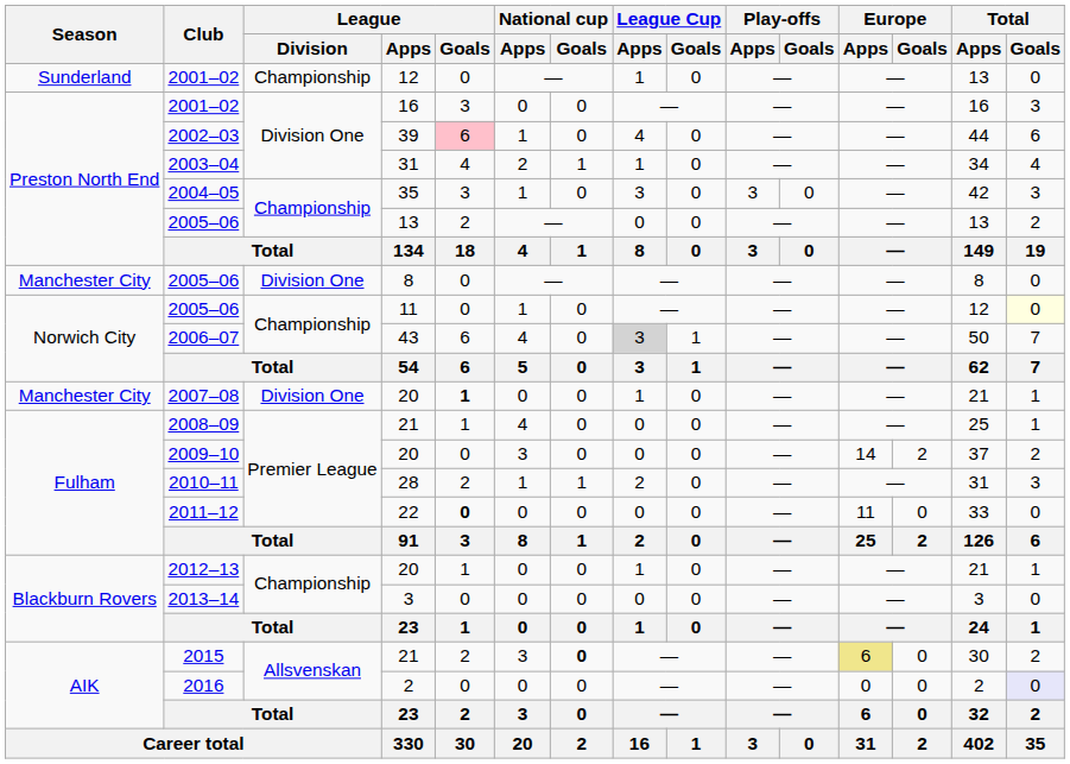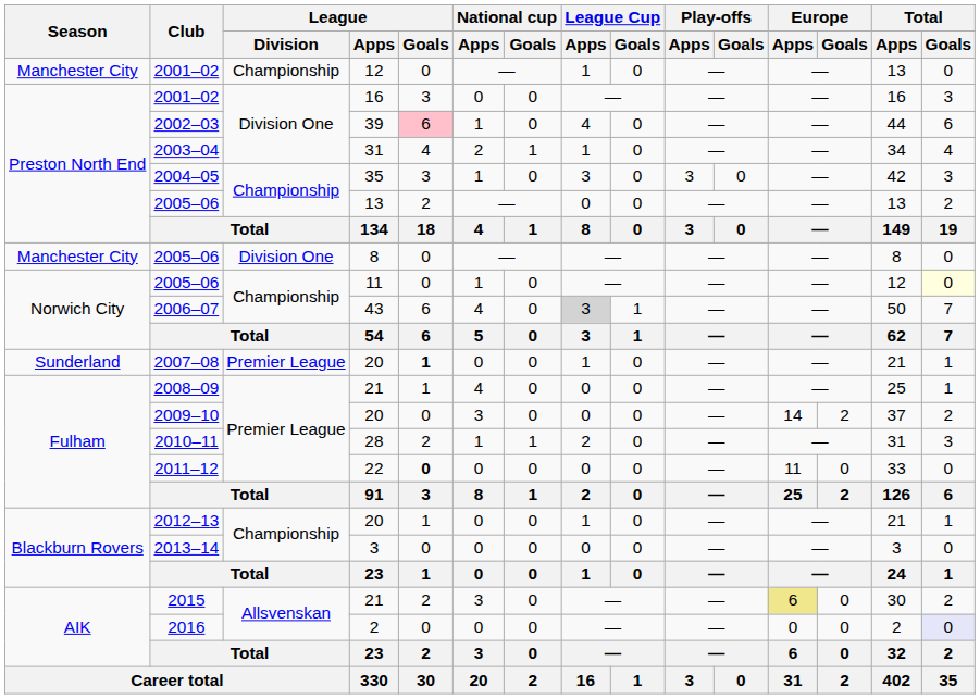 <table class="wikitable" style="text-align:center">
 <tr>
 <th rowspan="2">Season</th>
 <th rowspan="2">Club</th>
 <th colspan="3">League</th>
 <th colspan="2">National cup</th>
 <th colspan="2"><a href='#'>League Cup</a></th>
 <th colspan="2">Play-offs</th>
 <th colspan="2">Europe</th>
 <th colspan="2">Total</th>
 </tr>
 <tr>
 <th>Division</th>
 <th>Apps</th>
 <th>Goals</th>
 <th>Apps</th>
 <th>Goals</th>
 <th>Apps</th>
 <th>Goals</th>
 <th>Apps</th>
 <th>Goals</th>
 <th>Apps</th>
 <th>Goals</th>
 <th>Apps</th>
 <th>Goals</th>
 </tr>
 <tr>
-<td><a href='#'>Sunderland</a></td>
+<td><a href='#'>Manchester City</a></td>
 <td><a href='#'>2001–02</a></td>
 <td>Championship</td>
 <td>12</td>
 <td>0</td>
 <td colspan="2">—</td>
 <td>1</td>
 <td>0</td>
 <td colspan="2">—</td>
 <td colspan="2">—</td>
 <td>13</td>
 <td>0</td>
 </tr>
 <tr>
 <td rowspan="6"><a href='#'>Preston North End</a></td>
 <td><a href='#'>2001–02</a></td>
 <td rowspan="3">Division One</td>
 <td>16</td>
 <td>3</td>
 <td>0</td>
 <td>0</td>
 <td colspan="2">—</td>
 <td colspan="2">—</td>
 <td colspan="2">—</td>
 <td>16</td>
 <td>3</td>
 </tr>
 <tr>
 <td><a href='#'>2002–03</a></td>
 <td>39</td>
 <td style="background: pink;">6</td>
 <td>1</td>
 <td>0</td>
 <td>4</td>
 <td>0</td>
 <td colspan="2">—</td>
 <td colspan="2">—</td>
 <td>44</td>
 <td>6</td>
 </tr>
 <tr>
 <td><a href='#'>2003–04</a></td>
 <td>31</td>
 <td>4</td>
 <td>2</td>
 <td>1</td>
 <td>1</td>
 <td>0</td>
 <td colspan="2">—</td>
 <td colspan="2">—</td>
 <td>34</td>
 <td>4</td>
 </tr>
 <tr>
 <td><a href='#'>2004–05</a></td>
 <td rowspan="2"><a href='#'>Championship</a></td>
 <td>35</td>
 <td>3</td>
 <td>1</td>
 <td>0</td>
 <td>3</td>
 <td>0</td>
 <td>3</td>
 <td>0</td>
 <td colspan="2">—</td>
 <td>42</td>
 <td>3</td>
 </tr>
 <tr>
 <td><a href='#'>2005–06</a></td>
 <td>13</td>
 <td>2</td>
 <td colspan="2">—</td>
 <td>0</td>
 <td>0</td>
 <td colspan="2">—</td>
 <td colspan="2">—</td>
 <td>13</td>
 <td>2</td>
 </tr>
 <tr>
 <th colspan="2">Total</th>
 <th>134</th>
 <th>18</th>
 <th>4</th>
 <th>1</th>
 <th>8</th>
 <th>0</th>
 <th>3</th>
 <th>0</th>
 <th colspan="2">—</th>
 <th>149</th>
 <th>19</th>
 </tr>
 <tr>
 <td><a href='#'>Manchester City</a></td>
 <td><a href='#'>2005–06</a></td>
 <td><a href='#'>Division One</a></td>
 <td>8</td>
 <td>0</td>
 <td colspan="2">—</td>
 <td colspan="2">—</td>
 <td colspan="2">—</td>
 <td colspan="2">—</td>
 <td>8</td>
 <td>0</td>
 </tr>
 <tr>
 <td rowspan="3">Norwich City</td>
 <td><a href='#'>2005–06</a></td>
 <td rowspan="2">Championship</td>
 <td>11</td>
 <td>0</td>
 <td>1</td>
 <td>0</td>
 <td colspan="2">—</td>
 <td colspan="2">—</td>
 <td colspan="2">—</td>
 <td>12</td>
 <td style="background: lightyellow;">0</td>
 </tr>
 <tr>
 <td><a href='#'>2006–07</a></td>
 <td>43</td>
 <td>6</td>
 <td>4</td>
 <td>0</td>
 <td style="background: lightgrey;">3</td>
 <td>1</td>
 <td colspan="2">—</td>
 <td colspan="2">—</td>
 <td>50</td>
 <td>7</td>
 </tr>
 <tr>
 <th colspan="2">Total</th>
 <th>54</th>
 <th>6</th>
 <th>5</th>
 <th>0</th>
 <th>3</th>
 <th>1</th>
 <th colspan="2">—</th>
 <th colspan="2">—</th>
 <th>62</th>
 <th>7</th>
 </tr>
 <tr>
-<td><a href='#'>Manchester City</a></td>
+<td><a href='#'>Sunderland</a></td>
 <td><a href='#'>2007–08</a></td>
-<td><a href='#'>Division One</a></td>
+<td><a href='#'>Premier League</a></td>
 <td>20</td>
 <td><strong>1</strong></td>
 <td>0</td>
 <td>0</td>
 <td>1</td>
 <td>0</td>
 <td colspan="2">—</td>
 <td colspan="2">—</td>
 <td>21</td>
 <td>1</td>
 </tr>
 <tr>
 <td rowspan="5"><a href='#'>Fulham</a></td>
 <td><a href='#'>2008–09</a></td>
 <td rowspan="4">Premier League</td>
 <td>21</td>
 <td>1</td>
 <td>4</td>
 <td>0</td>
 <td>0</td>
 <td>0</td>
 <td colspan="2">—</td>
 <td colspan="2">—</td>
 <td>25</td>
 <td>1</td>
 </tr>
 <tr>
 <td><a href='#'>2009–10</a></td>
 <td>20</td>
 <td>0</td>
 <td>3</td>
 <td>0</td>
 <td>0</td>
 <td>0</td>
 <td colspan="2">—</td>
 <td>14</td>
 <td>2</td>
 <td>37</td>
 <td>2</td>
 </tr>
 <tr>
 <td><a href='#'>2010–11</a></td>
 <td>28</td>
 <td>2</td>
 <td>1</td>
 <td>1</td>
 <td>2</td>
 <td>0</td>
 <td colspan="2">—</td>
 <td colspan="2">—</td>
 <td>31</td>
 <td>3</td>
 </tr>
 <tr>
 <td><a href='#'>2011–12</a></td>
 <td>22</td>
 <td><strong>0</strong></td>
 <td>0</td>
 <td>0</td>
 <td>0</td>
 <td>0</td>
 <td colspan="2">—</td>
 <td>11</td>
 <td>0</td>
 <td>33</td>
 <td>0</td>
 </tr>
 <tr>
 <th colspan="2">Total</th>
 <th>91</th>
 <th>3</th>
 <th>8</th>
 <th>1</th>
 <th>2</th>
 <th>0</th>
 <th colspan="2">—</th>
 <th>25</th>
 <th>2</th>
 <th>126</th>
 <th>6</th>
 </tr>
 <tr>
 <td rowspan="3"><a href='#'>Blackburn Rovers</a></td>
 <td><a href='#'>2012–13</a></td>
 <td rowspan="2">Championship</td>
 <td>20</td>
 <td>1</td>
 <td>0</td>
 <td>0</td>
 <td>1</td>
 <td>0</td>
 <td colspan="2">—</td>
 <td colspan="2">—</td>
 <td>21</td>
 <td>1</td>
 </tr>
 <tr>
 <td><a href='#'>2013–14</a></td>
 <td>3</td>
 <td>0</td>
 <td>0</td>
 <td>0</td>
 <td>0</td>
 <td>0</td>
 <td colspan="2">—</td>
 <td colspan="2">—</td>
 <td>3</td>
 <td>0</td>
 </tr>
 <tr>
 <th colspan="2">Total</th>
 <th>23</th>
 <th>1</th>
 <th>0</th>
 <th>0</th>
 <th>1</th>
 <th>0</th>
 <th colspan="2">—</th>
 <th colspan="2">—</th>
 <th>24</th>
 <th>1</th>
 </tr>
 <tr>
 <td rowspan="3"><a href='#'>AIK</a></td>
 <td><a href='#'>2015</a></td>
 <td rowspan="2"><a href='#'>Allsvenskan</a></td>
 <td>21</td>
 <td>2</td>
 <td>3</td>
-<td><strong>0</strong></td>
+<td>0</td>
 <td colspan="2">—</td>
 <td colspan="2">—</td>
 <td style="background: khaki;">6</td>
 <td>0</td>
 <td>30</td>
 <td>2</td>
 </tr>
 <tr>
 <td><a href='#'>2016</a></td>
 <td>2</td>
 <td>0</td>
 <td>0</td>
 <td>0</td>
 <td colspan="2">—</td>
 <td colspan="2">—</td>
 <td>0</td>
 <td>0</td>
 <td>2</td>
 <td style="background: lavender;">0</td>
 </tr>
 <tr>
 <th colspan="2">Total</th>
 <th>23</th>
 <th>2</th>
 <th>3</th>
 <th>0</th>
 <th colspan="2">—</th>
 <th colspan="2">—</th>
 <th>6</th>
 <th>0</th>
 <th>32</th>
 <th>2</th>
 </tr>
 <tr>
 <th colspan="3">Career total</th>
 <th>330</th>
 <th>30</th>
 <th>20</th>
 <th>2</th>
 <th>16</th>
 <th>1</th>
 <th>3</th>
 <th>0</th>
 <th>31</th>
 <th>2</th>
 <th>402</th>
 <th>35</th>
 </tr>
 </table>
